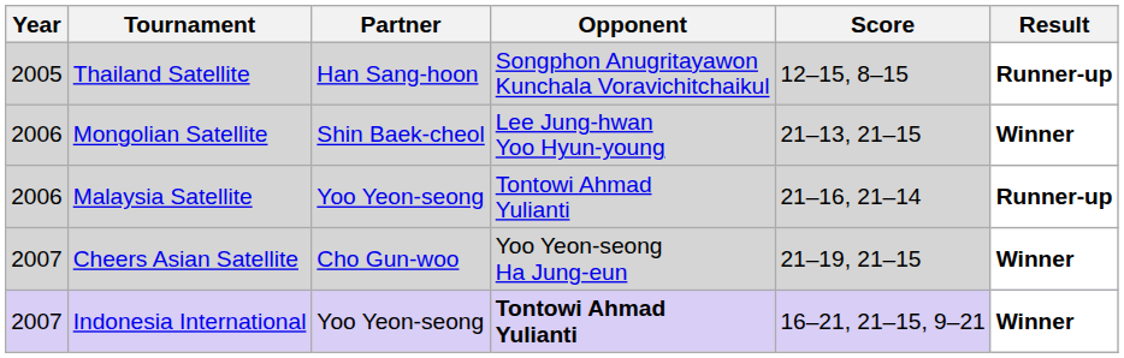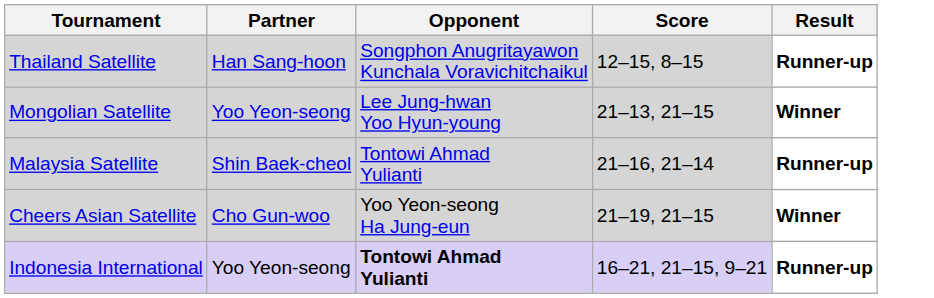 <table class="sortable wikitable" style="font-size: 90%;">
 <tr>
-<th>Year</th>
 <th>Tournament</th>
 <th>Partner</th>
 <th>Opponent</th>
 <th>Score</th>
 <th>Result</th>
 </tr>
 <tr style="background:#D5D5D5">
-<td align="center">2005</td>
 <td align="left"><a href='#'>Thailand Satellite</a></td>
 <td align="left"> <a href='#'>Han Sang-hoon</a></td>
 <td align="left"> <a href='#'>Songphon Anugritayawon</a><br> <a href='#'>Kunchala Voravichitchaikul</a></td>
 <td align="left">12–15, 8–15</td>
 <td style="text-align:left; background:white"> <strong>Runner-up</strong></td>
 </tr>
 <tr style="background:#D5D5D5">
-<td align="center">2006</td>
 <td align="left"><a href='#'>Mongolian Satellite</a></td>
-<td align="left"> <a href='#'>Shin Baek-cheol</a></td>
+<td align="left"> <a href='#'>Yoo Yeon-seong</a></td>
 <td align="left"> <a href='#'>Lee Jung-hwan</a><br> <a href='#'>Yoo Hyun-young</a></td>
 <td align="left">21–13, 21–15</td>
 <td style="text-align:left; background:white"> <strong>Winner</strong></td>
 </tr>
 <tr style="background:#D5D5D5">
-<td align="center">2006</td>
 <td align="left"><a href='#'>Malaysia Satellite</a></td>
-<td align="left"> <a href='#'>Yoo Yeon-seong</a></td>
+<td align="left"> <a href='#'>Shin Baek-cheol</a></td>
 <td align="left"> <a href='#'>Tontowi Ahmad</a><br> <a href='#'>Yulianti</a></td>
 <td align="left">21–16, 21–14</td>
 <td style="text-align:left; background:white"> <strong>Runner-up</strong></td>
 </tr>
 <tr style="background:#D5D5D5">
-<td align="center">2007</td>
 <td align="left"><a href='#'>Cheers Asian Satellite</a></td>
 <td align="left"> <a href='#'>Cho Gun-woo</a></td>
 <td align="left"> Yoo Yeon-seong<br> <a href='#'>Ha Jung-eun</a></td>
 <td align="left">21–19, 21–15</td>
 <td style="text-align:left; background:white"> <strong>Winner</strong></td>
 </tr>
 <tr style="background:#D8CEF6">
-<td align="center">2007</td>
 <td align="left"><a href='#'>Indonesia International</a></td>
 <td align="left"> Yoo Yeon-seong</td>
 <td align="left"><strong> Tontowi Ahmad<br> Yulianti</strong></td>
 <td align="left">16–21, 21–15, 9–21</td>
-<td style="text-align:left; background:white"> <strong>Winner</strong></td>
+<td style="text-align:left; background:white"> <strong>Runner-up</strong></td>
 </tr>
 </table>
